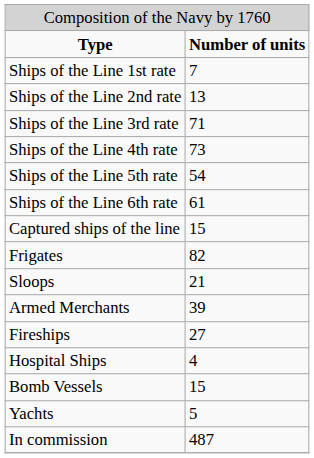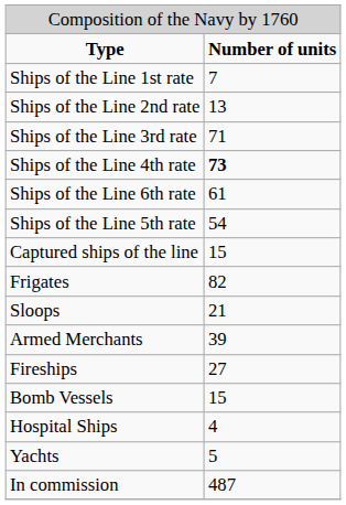 <table class="wikitable" align="center" style="margin-left: 1em;" style="font-size: 80%;">
 <tr>
 <td colspan="2" align="center" cellspacing="0" style="background:lightgrey; color:black">Composition of the Navy by 1760</td>
 </tr>
 <tr>
 <td align=center rowspan=1><strong>Type</strong></td>
 <td align=center rowspan=1><strong>Number of units</strong> </td>
 </tr>
 <tr>
 <td>Ships of the Line 1st rate</td>
 <td>7</td>
 </tr>
 <tr>
 <td>Ships of the Line 2nd rate</td>
 <td>13</td>
 </tr>
 <tr>
 <td>Ships of the Line 3rd rate</td>
 <td>71</td>
 </tr>
 <tr>
 <td>Ships of the Line 4th rate</td>
-<td>73</td>
+<td><strong>73</strong></td>
+</tr>
+<tr>
+<td>Ships of the Line 6th rate</td>
+<td>61</td>
 </tr>
 <tr>
 <td>Ships of the Line 5th rate</td>
 <td>54</td>
-</tr>
-<tr>
-<td>Ships of the Line 6th rate</td>
-<td>61</td>
 </tr>
 <tr>
 <td>Captured ships of the line</td>
 <td>15</td>
 </tr>
 <tr>
 <td>Frigates</td>
 <td>82</td>
 </tr>
 <tr>
 <td>Sloops</td>
 <td>21</td>
 </tr>
 <tr>
 <td>Armed Merchants</td>
 <td>39</td>
 </tr>
 <tr>
 <td>Fireships</td>
 <td>27</td>
 </tr>
 <tr>
+<td>Bomb Vessels</td>
+<td>15</td>
+</tr>
+<tr>
 <td>Hospital Ships</td>
 <td>4</td>
-</tr>
-<tr>
-<td>Bomb Vessels</td>
-<td>15</td>
 </tr>
 <tr>
 <td>Yachts</td>
 <td>5</td>
 </tr>
 <tr>
 <td>In commission</td>
 <td>487</td>
 </tr>
 <tr>
 </tr>
 </table>
